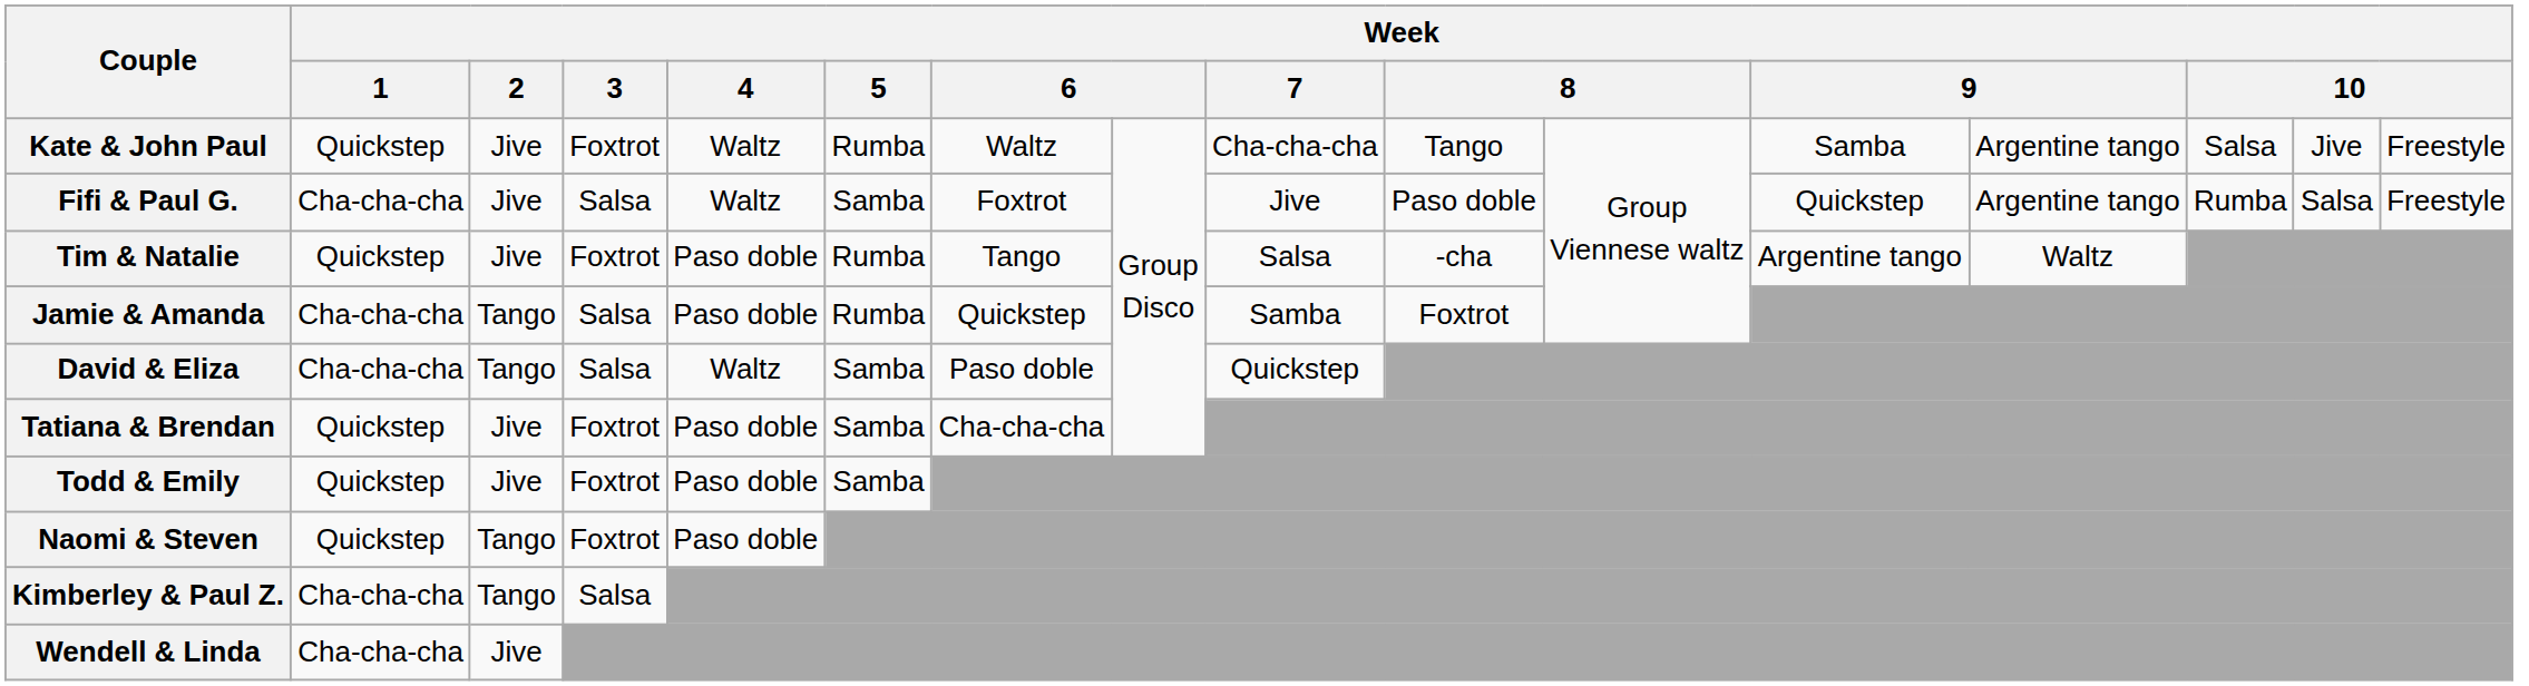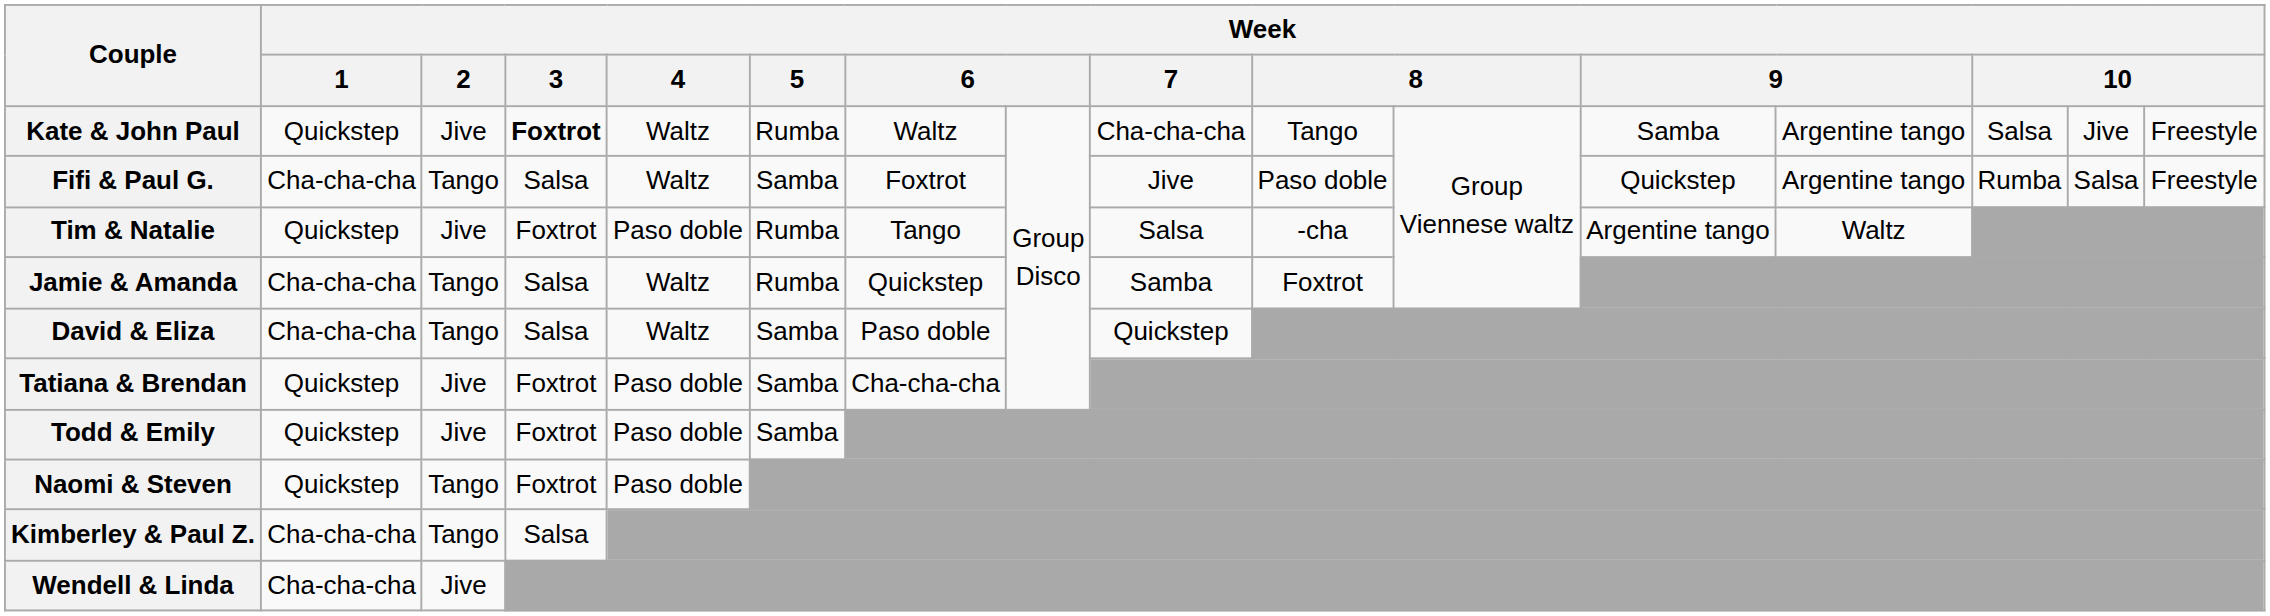 <table class="wikitable unsortable" style="text-align:center; font-size:85%; line-height:20px">
 <tr>
 <th rowspan="2">Couple</th>
 <th colspan="15">Week</th>
 </tr>
 <tr>
 <th scope="col">1</th>
 <th scope="col">2</th>
 <th scope="col">3</th>
 <th scope="col">4</th>
 <th scope="col">5</th>
 <th scope="col" colspan="2">6</th>
 <th scope="col">7</th>
 <th scope="col" colspan="2">8</th>
 <th scope="col" colspan="2">9</th>
 <th scope="col" colspan="3">10</th>
 </tr>
 <tr>
 <th scope="row">Kate & John Paul</th>
 <td>Quickstep</td>
 <td>Jive</td>
-<td>Foxtrot</td>
+<td><strong>Foxtrot</strong></td>
 <td>Waltz</td>
 <td>Rumba</td>
 <td>Waltz</td>
 <td rowspan="6">Group<br>Disco</td>
 <td>Cha-cha-cha</td>
 <td>Tango</td>
 <td rowspan="4">Group<br>Viennese waltz</td>
 <td>Samba</td>
 <td>Argentine tango</td>
 <td>Salsa</td>
 <td>Jive</td>
 <td>Freestyle</td>
 </tr>
 <tr>
 <th scope="row">Fifi & Paul G.</th>
 <td>Cha-cha-cha</td>
-<td>Jive</td>
+<td>Tango</td>
 <td>Salsa</td>
 <td>Waltz</td>
 <td>Samba</td>
 <td>Foxtrot</td>
 <td>Jive</td>
 <td>Paso doble</td>
 <td>Quickstep</td>
 <td>Argentine tango</td>
 <td>Rumba</td>
 <td>Salsa</td>
 <td>Freestyle</td>
 </tr>
 <tr>
 <th scope="row">Tim & Natalie</th>
 <td>Quickstep</td>
 <td>Jive</td>
 <td>Foxtrot</td>
 <td>Paso doble</td>
 <td>Rumba</td>
 <td>Tango</td>
 <td>Salsa</td>
 <td>-cha</td>
 <td>Argentine tango</td>
 <td>Waltz</td>
 <td colspan="3" style="background:darkgrey;"></td>
 </tr>
 <tr>
 <th scope="row">Jamie & Amanda</th>
 <td>Cha-cha-cha</td>
 <td>Tango</td>
 <td>Salsa</td>
-<td>Paso doble</td>
+<td>Waltz</td>
 <td>Rumba</td>
 <td>Quickstep</td>
 <td>Samba</td>
 <td>Foxtrot</td>
 <td colspan="5" style="background:darkgrey;"></td>
 </tr>
 <tr>
 <th scope="row">David & Eliza</th>
 <td>Cha-cha-cha</td>
 <td>Tango</td>
 <td>Salsa</td>
 <td>Waltz</td>
 <td>Samba</td>
 <td>Paso doble</td>
 <td>Quickstep</td>
 <td colspan="7" style="background:darkgrey;"></td>
 </tr>
 <tr>
 <th scope="row">Tatiana & Brendan</th>
 <td>Quickstep</td>
 <td>Jive</td>
 <td>Foxtrot</td>
 <td>Paso doble</td>
 <td>Samba</td>
 <td>Cha-cha-cha</td>
 <td colspan="8" style="background:darkgrey;"></td>
 </tr>
 <tr>
 <th scope="row">Todd & Emily</th>
 <td>Quickstep</td>
 <td>Jive</td>
 <td>Foxtrot</td>
 <td>Paso doble</td>
 <td>Samba</td>
 <td colspan="10" style="background:darkgrey;"></td>
 </tr>
 <tr>
 <th scope="row">Naomi & Steven</th>
 <td>Quickstep</td>
 <td>Tango</td>
 <td>Foxtrot</td>
 <td>Paso doble</td>
 <td colspan="11" style="background:darkgrey;"></td>
 </tr>
 <tr>
 <th scope="row">Kimberley & Paul Z.</th>
 <td>Cha-cha-cha</td>
 <td>Tango</td>
 <td>Salsa</td>
 <td colspan="12" style="background:darkgrey;"></td>
 </tr>
 <tr>
 <th scope="row">Wendell & Linda</th>
 <td>Cha-cha-cha</td>
 <td>Jive</td>
 <td colspan="13" style="background:darkgrey;"></td>
 </tr>
 </table>
